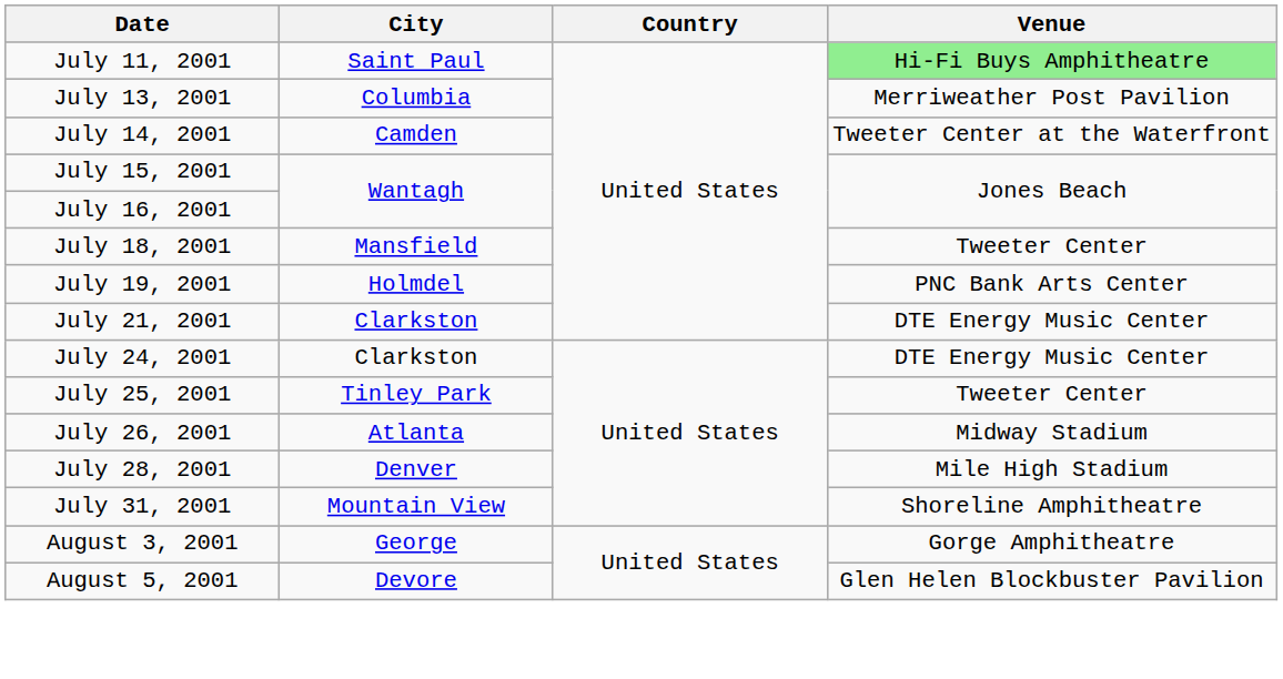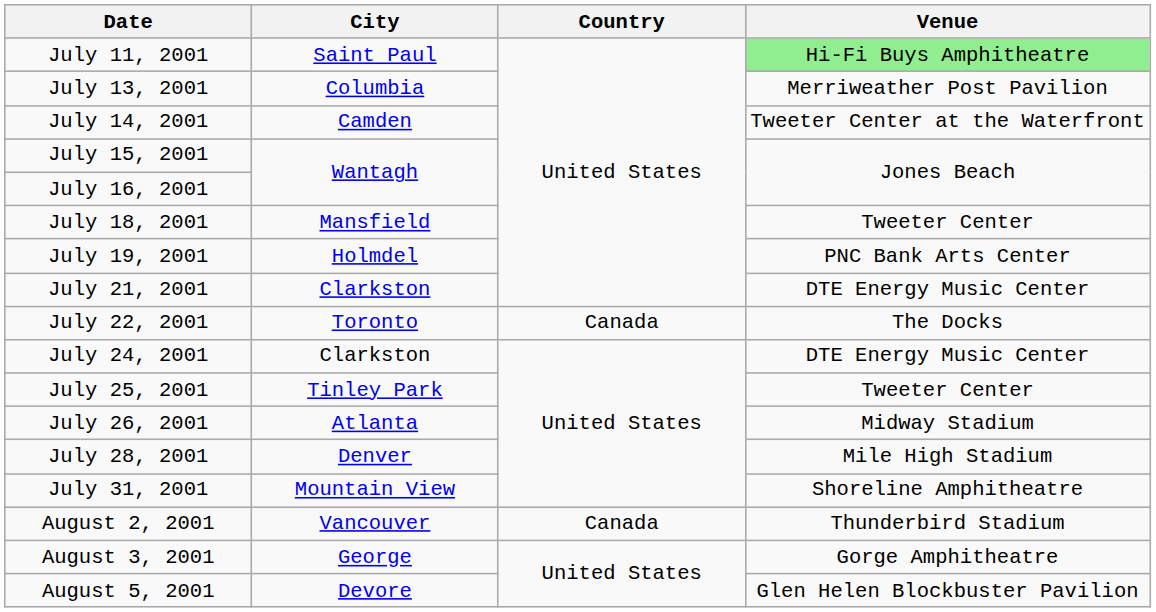 <table class="wikitable" style="text-align:center;">
 <tr>
 <th style="width:150px;">Date</th>
 <th style="width:150px;">City</th>
 <th style="width:150px;">Country</th>
 <th style="width:250px;">Venue</th>
 </tr>
 <tr>
 <td>July 11, 2001</td>
 <td><a href='#'>Saint Paul</a></td>
 <td rowspan="8">United States</td>
 <td style="background: lightgreen;">Hi-Fi Buys Amphitheatre</td>
 </tr>
 <tr>
 <td>July 13, 2001</td>
 <td><a href='#'>Columbia</a></td>
 <td>Merriweather Post Pavilion</td>
 </tr>
 <tr>
 <td>July 14, 2001</td>
 <td><a href='#'>Camden</a></td>
 <td>Tweeter Center at the Waterfront</td>
 </tr>
 <tr>
 <td>July 15, 2001</td>
 <td rowspan="2"><a href='#'>Wantagh</a></td>
 <td rowspan="2">Jones Beach</td>
 </tr>
 <tr>
 <td>July 16, 2001</td>
 </tr>
 <tr>
 <td>July 18, 2001</td>
 <td><a href='#'>Mansfield</a></td>
 <td>Tweeter Center</td>
 </tr>
 <tr ,>
 <td>July 19, 2001</td>
 <td><a href='#'>Holmdel</a></td>
 <td>PNC Bank Arts Center</td>
 </tr>
 <tr>
 <td>July 21, 2001</td>
 <td><a href='#'>Clarkston</a></td>
 <td>DTE Energy Music Center</td>
 </tr>
 <tr>
+<td>July 22, 2001</td>
+<td><a href='#'>Toronto</a></td>
+<td>Canada</td>
+<td>The Docks</td>
+</tr>
+<tr>
 <td>July 24, 2001</td>
 <td>Clarkston</td>
 <td rowspan="5">United States</td>
 <td>DTE Energy Music Center</td>
 </tr>
 <tr>
 <td>July 25, 2001</td>
 <td><a href='#'>Tinley Park</a></td>
 <td>Tweeter Center</td>
 </tr>
 <tr>
 <td>July 26, 2001</td>
 <td><a href='#'>Atlanta</a></td>
 <td>Midway Stadium</td>
 </tr>
 <tr>
 <td>July 28, 2001</td>
 <td><a href='#'>Denver</a></td>
 <td>Mile High Stadium</td>
 </tr>
 <tr>
 <td>July 31, 2001</td>
 <td><a href='#'>Mountain View</a></td>
 <td>Shoreline Amphitheatre</td>
 </tr>
 <tr>
+<td>August 2, 2001</td>
+<td><a href='#'>Vancouver</a></td>
+<td>Canada</td>
+<td>Thunderbird Stadium</td>
+</tr>
+<tr>
 <td>August 3, 2001</td>
 <td><a href='#'>George</a></td>
 <td rowspan="2">United States</td>
 <td>Gorge Amphitheatre</td>
 </tr>
 <tr>
 <td>August 5, 2001</td>
 <td><a href='#'>Devore</a></td>
 <td>Glen Helen Blockbuster Pavilion</td>
 </tr>
 </table>
